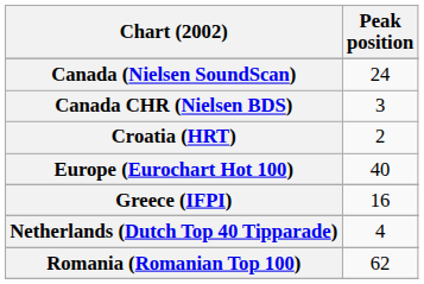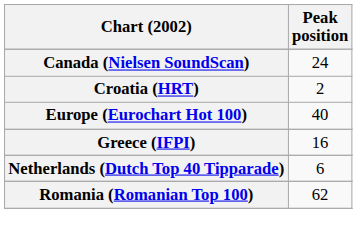 <table class="wikitable sortable plainrowheaders" style="text-align:center">
 <tr>
 <th scope="col">Chart (2002)</th>
 <th scope="col">Peak<br>position</th>
 </tr>
 <tr>
 </tr>
 <tr>
 </tr>
 <tr>
 </tr>
 <tr>
 </tr>
 <tr>
 <th scope="row">Canada (<a href='#'>Nielsen SoundScan</a>)</th>
 <td>24</td>
-</tr>
-<tr>
-<th scope="row">Canada CHR (<a href='#'>Nielsen BDS</a>)</th>
-<td align="center">3</td>
 </tr>
 <tr>
 <th scope="row">Croatia (<a href='#'>HRT</a>)</th>
 <td>2</td>
 </tr>
 <tr>
 <th scope="row">Europe (<a href='#'>Eurochart Hot 100</a>)</th>
 <td>40</td>
 </tr>
 <tr>
 </tr>
 <tr>
 <th scope="row">Greece (<a href='#'>IFPI</a>)</th>
 <td>16</td>
 </tr>
 <tr>
 </tr>
 <tr>
 </tr>
 <tr>
 <th scope="row">Netherlands (<a href='#'>Dutch Top 40 Tipparade</a>)</th>
-<td>4</td>
+<td>6</td>
 </tr>
 <tr>
 </tr>
 <tr>
 </tr>
 <tr>
 <th scope="row">Romania (<a href='#'>Romanian Top 100</a>)</th>
 <td>62</td>
 </tr>
 <tr>
 </tr>
 <tr>
 </tr>
 <tr>
 </tr>
 <tr>
 </tr>
 <tr>
 </tr>
 <tr>
 </tr>
 <tr>
 </tr>
 <tr>
 </tr>
 <tr>
 </tr>
 </table>
